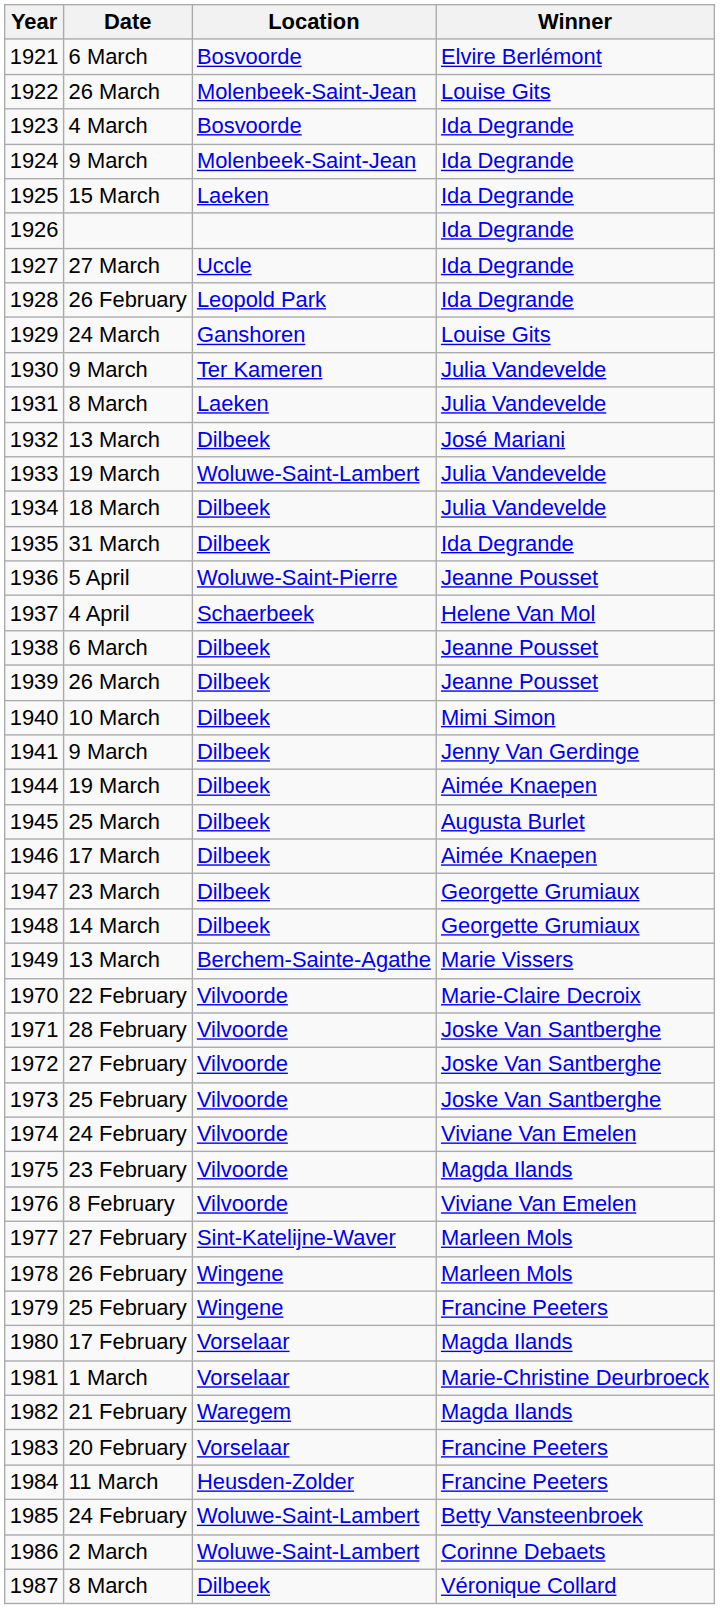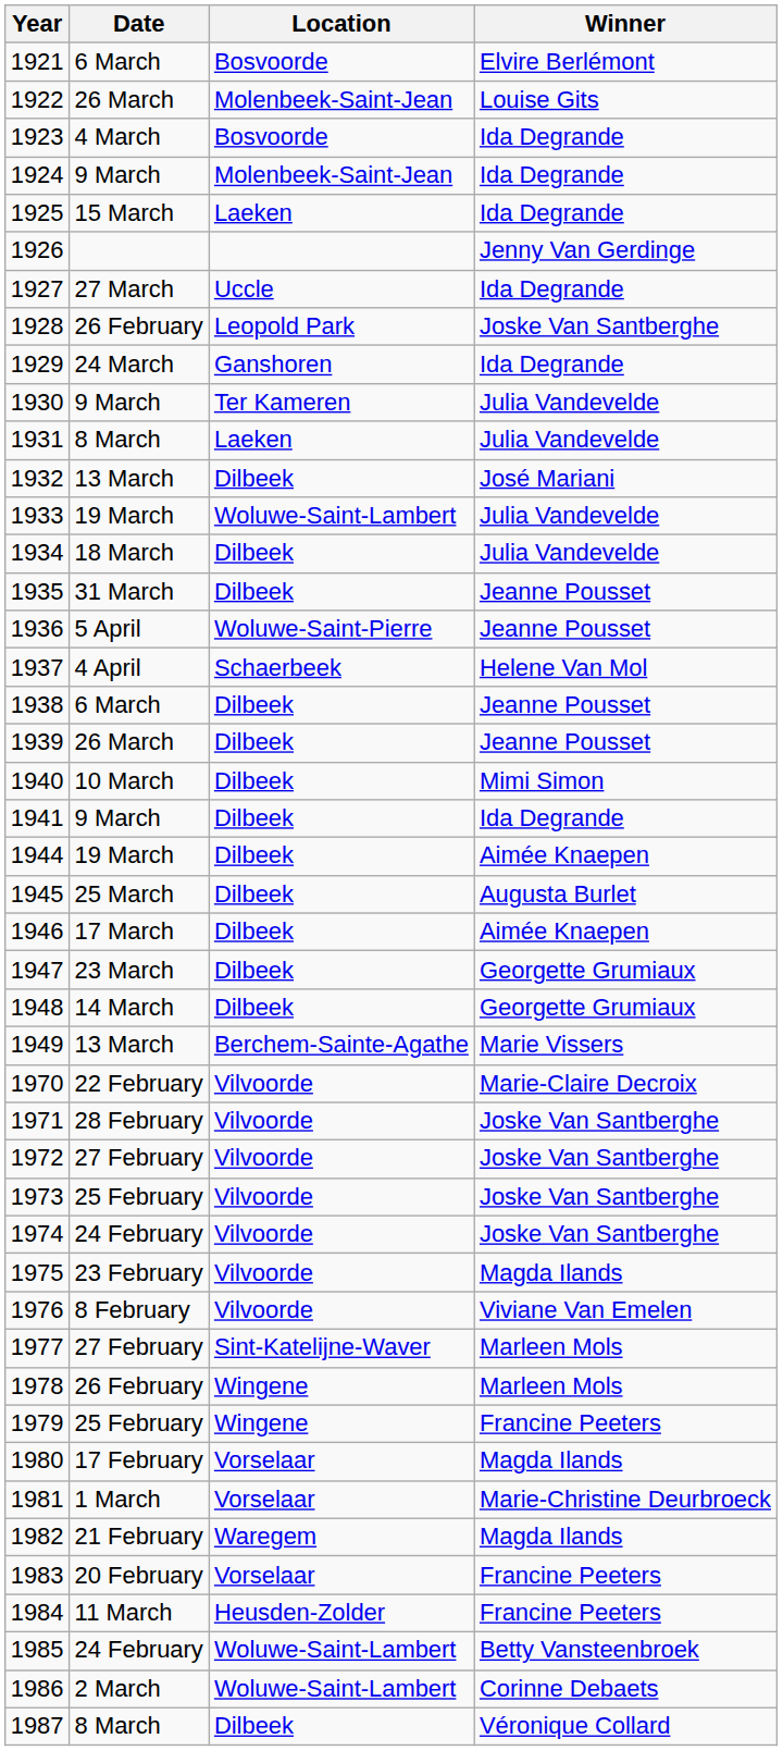 <table class="wikitable">
 <tr>
 <th>Year</th>
 <th>Date</th>
 <th>Location</th>
 <th>Winner</th>
 </tr>
 <tr>
 <td>1921</td>
 <td>6 March</td>
 <td><a href='#'>Bosvoorde</a></td>
 <td><a href='#'>Elvire Berlémont</a></td>
 </tr>
 <tr>
 <td>1922</td>
 <td>26 March</td>
 <td><a href='#'>Molenbeek-Saint-Jean</a></td>
 <td><a href='#'>Louise Gits</a></td>
 </tr>
 <tr>
 <td>1923</td>
 <td>4 March</td>
 <td><a href='#'>Bosvoorde</a></td>
 <td><a href='#'>Ida Degrande</a></td>
 </tr>
 <tr>
 <td>1924</td>
 <td>9 March</td>
 <td><a href='#'>Molenbeek-Saint-Jean</a></td>
 <td><a href='#'>Ida Degrande</a></td>
 </tr>
 <tr>
 <td>1925</td>
 <td>15 March</td>
 <td><a href='#'>Laeken</a></td>
 <td><a href='#'>Ida Degrande</a></td>
 </tr>
 <tr>
 <td>1926</td>
 <td></td>
 <td></td>
-<td><a href='#'>Ida Degrande</a></td>
+<td><a href='#'>Jenny Van Gerdinge</a></td>
 </tr>
 <tr>
 <td>1927</td>
 <td>27 March</td>
 <td><a href='#'>Uccle</a></td>
 <td><a href='#'>Ida Degrande</a></td>
 </tr>
 <tr>
 <td>1928</td>
 <td>26 February</td>
 <td><a href='#'>Leopold Park</a></td>
-<td><a href='#'>Ida Degrande</a></td>
+<td><a href='#'>Joske Van Santberghe</a></td>
 </tr>
 <tr>
 <td>1929</td>
 <td>24 March</td>
 <td><a href='#'>Ganshoren</a></td>
-<td><a href='#'>Louise Gits</a></td>
+<td><a href='#'>Ida Degrande</a></td>
 </tr>
 <tr>
 <td>1930</td>
 <td>9 March</td>
 <td><a href='#'>Ter Kameren</a></td>
 <td><a href='#'>Julia Vandevelde</a></td>
 </tr>
 <tr>
 <td>1931</td>
 <td>8 March</td>
 <td><a href='#'>Laeken</a></td>
 <td><a href='#'>Julia Vandevelde</a></td>
 </tr>
 <tr>
 <td>1932</td>
 <td>13 March</td>
 <td><a href='#'>Dilbeek</a></td>
 <td><a href='#'>José Mariani</a></td>
 </tr>
 <tr>
 <td>1933</td>
 <td>19 March</td>
 <td><a href='#'>Woluwe-Saint-Lambert</a></td>
 <td><a href='#'>Julia Vandevelde</a></td>
 </tr>
 <tr>
 <td>1934</td>
 <td>18 March</td>
 <td><a href='#'>Dilbeek</a></td>
 <td><a href='#'>Julia Vandevelde</a></td>
 </tr>
 <tr>
 <td>1935</td>
 <td>31 March</td>
 <td><a href='#'>Dilbeek</a></td>
-<td><a href='#'>Ida Degrande</a></td>
+<td><a href='#'>Jeanne Pousset</a></td>
 </tr>
 <tr>
 <td>1936</td>
 <td>5 April</td>
 <td><a href='#'>Woluwe-Saint-Pierre</a></td>
 <td><a href='#'>Jeanne Pousset</a></td>
 </tr>
 <tr>
 <td>1937</td>
 <td>4 April</td>
 <td><a href='#'>Schaerbeek</a></td>
 <td><a href='#'>Helene Van Mol</a></td>
 </tr>
 <tr>
 <td>1938</td>
 <td>6 March</td>
 <td><a href='#'>Dilbeek</a></td>
 <td><a href='#'>Jeanne Pousset</a></td>
 </tr>
 <tr>
 <td>1939</td>
 <td>26 March</td>
 <td><a href='#'>Dilbeek</a></td>
 <td><a href='#'>Jeanne Pousset</a></td>
 </tr>
 <tr>
 <td>1940</td>
 <td>10 March</td>
 <td><a href='#'>Dilbeek</a></td>
 <td><a href='#'>Mimi Simon</a></td>
 </tr>
 <tr>
 <td>1941</td>
 <td>9 March</td>
 <td><a href='#'>Dilbeek</a></td>
-<td><a href='#'>Jenny Van Gerdinge</a></td>
+<td><a href='#'>Ida Degrande</a></td>
 </tr>
 <tr>
 <td>1944</td>
 <td>19 March</td>
 <td><a href='#'>Dilbeek</a></td>
 <td><a href='#'>Aimée Knaepen</a></td>
 </tr>
 <tr>
 <td>1945</td>
 <td>25 March</td>
 <td><a href='#'>Dilbeek</a></td>
 <td><a href='#'>Augusta Burlet</a></td>
 </tr>
 <tr>
 <td>1946</td>
 <td>17 March</td>
 <td><a href='#'>Dilbeek</a></td>
 <td><a href='#'>Aimée Knaepen</a></td>
 </tr>
 <tr>
 <td>1947</td>
 <td>23 March</td>
 <td><a href='#'>Dilbeek</a></td>
 <td><a href='#'>Georgette Grumiaux</a></td>
 </tr>
 <tr>
 <td>1948</td>
 <td>14 March</td>
 <td><a href='#'>Dilbeek</a></td>
 <td><a href='#'>Georgette Grumiaux</a></td>
 </tr>
 <tr>
 <td>1949</td>
 <td>13 March</td>
 <td><a href='#'>Berchem-Sainte-Agathe</a></td>
 <td><a href='#'>Marie Vissers</a></td>
 </tr>
 <tr>
 <td>1970</td>
 <td>22 February</td>
 <td><a href='#'>Vilvoorde</a></td>
 <td><a href='#'>Marie-Claire Decroix</a></td>
 </tr>
 <tr>
 <td>1971</td>
 <td>28 February</td>
 <td><a href='#'>Vilvoorde</a></td>
 <td><a href='#'>Joske Van Santberghe</a></td>
 </tr>
 <tr>
 <td>1972</td>
 <td>27 February</td>
 <td><a href='#'>Vilvoorde</a></td>
 <td><a href='#'>Joske Van Santberghe</a></td>
 </tr>
 <tr>
 <td>1973</td>
 <td>25 February</td>
 <td><a href='#'>Vilvoorde</a></td>
 <td><a href='#'>Joske Van Santberghe</a></td>
 </tr>
 <tr>
 <td>1974</td>
 <td>24 February</td>
 <td><a href='#'>Vilvoorde</a></td>
-<td><a href='#'>Viviane Van Emelen</a></td>
+<td><a href='#'>Joske Van Santberghe</a></td>
 </tr>
 <tr>
 <td>1975</td>
 <td>23 February</td>
 <td><a href='#'>Vilvoorde</a></td>
 <td><a href='#'>Magda Ilands</a></td>
 </tr>
 <tr>
 <td>1976</td>
 <td>8 February</td>
 <td><a href='#'>Vilvoorde</a></td>
 <td><a href='#'>Viviane Van Emelen</a></td>
 </tr>
 <tr>
 <td>1977</td>
 <td>27 February</td>
 <td><a href='#'>Sint-Katelijne-Waver</a></td>
 <td><a href='#'>Marleen Mols</a></td>
 </tr>
 <tr>
 <td>1978</td>
 <td>26 February</td>
 <td><a href='#'>Wingene</a></td>
 <td><a href='#'>Marleen Mols</a></td>
 </tr>
 <tr>
 <td>1979</td>
 <td>25 February</td>
 <td><a href='#'>Wingene</a></td>
 <td><a href='#'>Francine Peeters</a></td>
 </tr>
 <tr>
 <td>1980</td>
 <td>17 February</td>
 <td><a href='#'>Vorselaar</a></td>
 <td><a href='#'>Magda Ilands</a></td>
 </tr>
 <tr>
 <td>1981</td>
 <td>1 March</td>
 <td><a href='#'>Vorselaar</a></td>
 <td><a href='#'>Marie-Christine Deurbroeck</a></td>
 </tr>
 <tr>
 <td>1982</td>
 <td>21 February</td>
 <td><a href='#'>Waregem</a></td>
 <td><a href='#'>Magda Ilands</a></td>
 </tr>
 <tr>
 <td>1983</td>
 <td>20 February</td>
 <td><a href='#'>Vorselaar</a></td>
 <td><a href='#'>Francine Peeters</a></td>
 </tr>
 <tr>
 <td>1984</td>
 <td>11 March</td>
 <td><a href='#'>Heusden-Zolder</a></td>
 <td><a href='#'>Francine Peeters</a></td>
 </tr>
 <tr>
 <td>1985</td>
 <td>24 February</td>
 <td><a href='#'>Woluwe-Saint-Lambert</a></td>
 <td><a href='#'>Betty Vansteenbroek</a></td>
 </tr>
 <tr>
 <td>1986</td>
 <td>2 March</td>
 <td><a href='#'>Woluwe-Saint-Lambert</a></td>
 <td><a href='#'>Corinne Debaets</a></td>
 </tr>
 <tr>
 <td>1987</td>
 <td>8 March</td>
 <td><a href='#'>Dilbeek</a></td>
 <td><a href='#'>Véronique Collard</a></td>
 </tr>
 </table>
